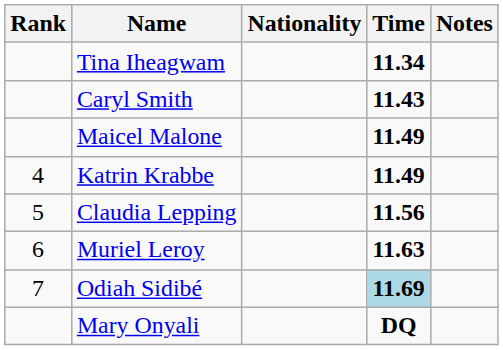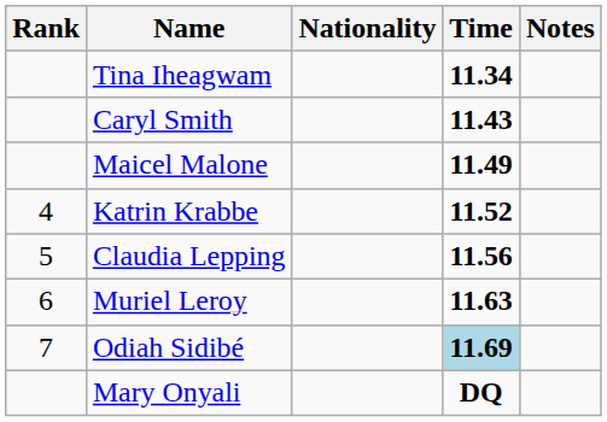 <table class="wikitable sortable" style="text-align:center">
 <tr>
 <th>Rank</th>
 <th>Name</th>
 <th>Nationality</th>
 <th>Time</th>
 <th>Notes</th>
 </tr>
 <tr>
 <td></td>
 <td align=left><a href='#'>Tina Iheagwam</a></td>
 <td align=left></td>
 <td><strong>11.34</strong></td>
 <td></td>
 </tr>
 <tr>
 <td></td>
 <td align=left><a href='#'>Caryl Smith</a></td>
 <td align=left></td>
 <td><strong>11.43</strong></td>
 <td></td>
 </tr>
 <tr>
 <td></td>
 <td align=left><a href='#'>Maicel Malone</a></td>
 <td align=left></td>
 <td><strong>11.49</strong></td>
 <td></td>
 </tr>
 <tr>
 <td>4</td>
 <td align=left><a href='#'>Katrin Krabbe</a></td>
 <td align=left></td>
-<td><strong>11.49</strong></td>
+<td><strong>11.52</strong></td>
 <td></td>
 </tr>
 <tr>
 <td>5</td>
 <td align=left><a href='#'>Claudia Lepping</a></td>
 <td align=left></td>
 <td><strong>11.56</strong></td>
 <td></td>
 </tr>
 <tr>
 <td>6</td>
 <td align=left><a href='#'>Muriel Leroy</a></td>
 <td align=left></td>
 <td><strong>11.63</strong></td>
 <td></td>
 </tr>
 <tr>
 <td>7</td>
 <td align=left><a href='#'>Odiah Sidibé</a></td>
 <td align=left></td>
 <td style="background: lightblue;"><strong>11.69</strong></td>
 <td></td>
 </tr>
 <tr>
 <td></td>
 <td align=left><a href='#'>Mary Onyali</a></td>
 <td align=left></td>
 <td><strong>DQ</strong></td>
 <td></td>
 </tr>
 </table>
